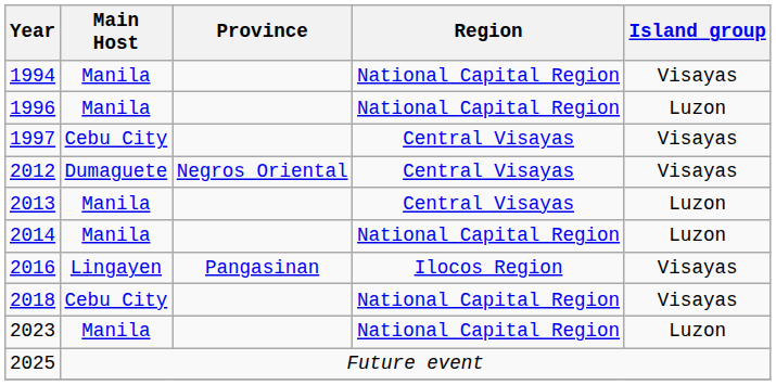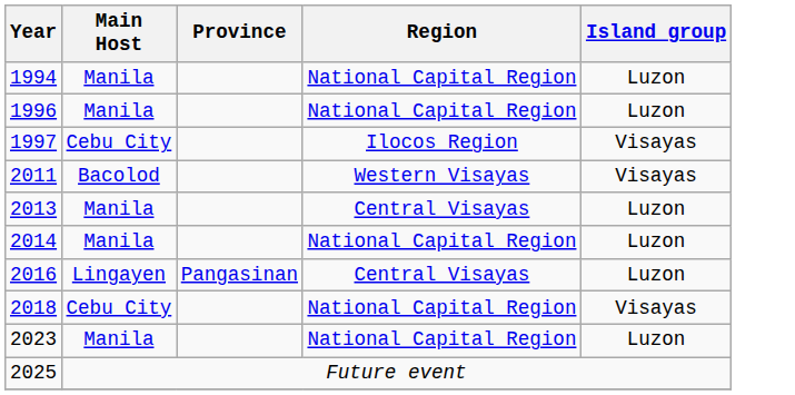 <table class="wikitable" style="text-align:center; font-size:90%;">
 <tr>
 <th>Year</th>
 <th>Main<br>Host</th>
 <th>Province</th>
 <th>Region</th>
 <th><a href='#'>Island group</a></th>
 </tr>
 <tr>
 <td><a href='#'>1994</a></td>
 <td><a href='#'>Manila</a></td>
 <td></td>
 <td><a href='#'>National Capital Region</a></td>
-<td>Visayas</td>
+<td>Luzon</td>
 </tr>
 <tr>
 <td><a href='#'>1996</a></td>
 <td><a href='#'>Manila</a></td>
 <td></td>
 <td><a href='#'>National Capital Region</a></td>
 <td>Luzon</td>
 </tr>
 <tr>
 <td><a href='#'>1997</a></td>
 <td><a href='#'>Cebu City</a></td>
 <td></td>
-<td><a href='#'>Central Visayas</a></td>
+<td><a href='#'>Ilocos Region</a></td>
 <td>Visayas</td>
 </tr>
 <tr>
-<td><a href='#'>2012</a></td>
-<td><a href='#'>Dumaguete</a></td>
-<td><a href='#'>Negros Oriental</a></td>
-<td><a href='#'>Central Visayas</a></td>
+<td><a href='#'>2011</a></td>
+<td><a href='#'>Bacolod</a></td>
+<td></td>
+<td><a href='#'>Western Visayas</a></td>
 <td>Visayas</td>
 </tr>
 <tr>
 <td><a href='#'>2013</a></td>
 <td><a href='#'>Manila</a></td>
 <td></td>
 <td><a href='#'>Central Visayas</a></td>
 <td>Luzon</td>
 </tr>
 <tr>
 <td><a href='#'>2014</a></td>
 <td><a href='#'>Manila</a></td>
 <td></td>
 <td><a href='#'>National Capital Region</a></td>
 <td>Luzon</td>
 </tr>
 <tr>
 <td><a href='#'>2016</a></td>
 <td><a href='#'>Lingayen</a></td>
 <td><a href='#'>Pangasinan</a></td>
-<td><a href='#'>Ilocos Region</a></td>
-<td>Visayas</td>
+<td><a href='#'>Central Visayas</a></td>
+<td>Luzon</td>
 </tr>
 <tr>
 <td><a href='#'>2018</a></td>
 <td><a href='#'>Cebu City</a></td>
 <td></td>
 <td><a href='#'>National Capital Region</a></td>
 <td>Visayas</td>
 </tr>
 <tr>
 <td>2023</td>
 <td><a href='#'>Manila</a></td>
 <td></td>
 <td><a href='#'>National Capital Region</a></td>
 <td>Luzon</td>
 </tr>
 <tr>
 <td>2025</td>
 <td colspan=4><em>Future event</em></td>
 </tr>
 <tr>
 </tr>
 </table>
